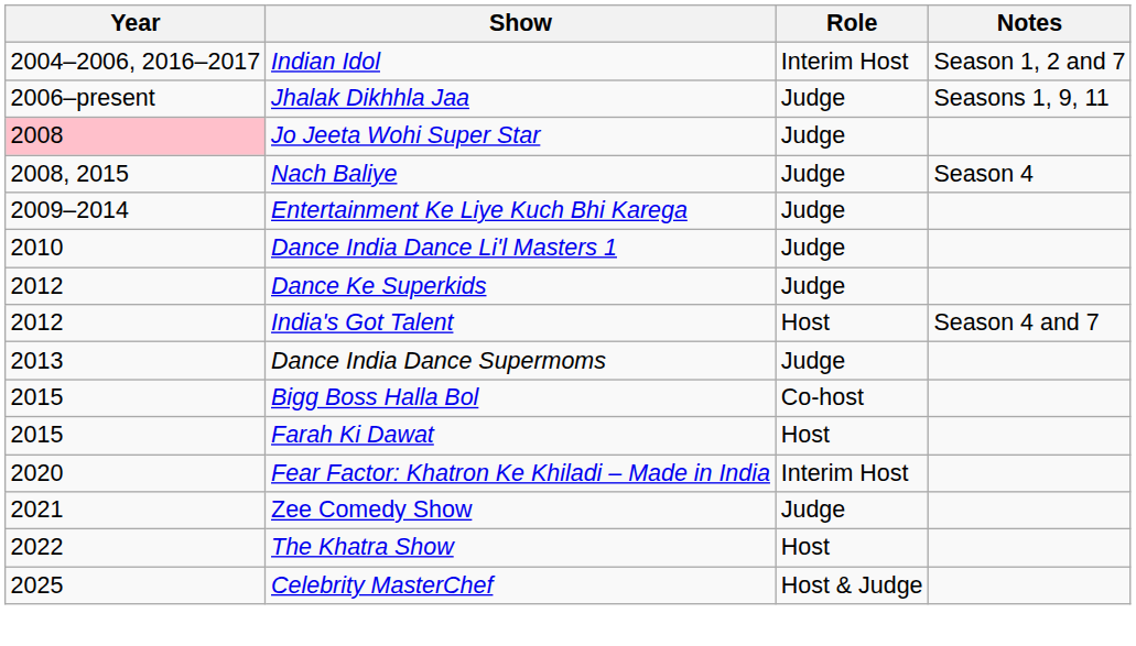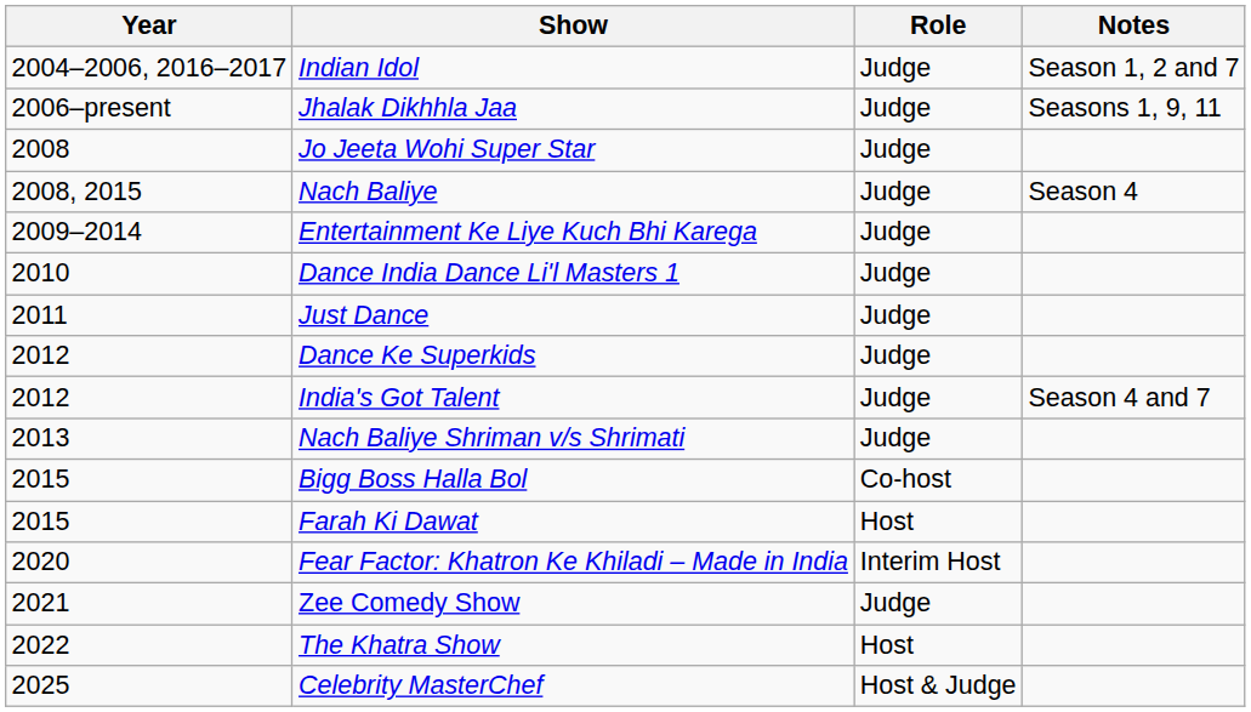 <table class="wikitable">
 <tr>
 <th>Year</th>
 <th>Show</th>
 <th>Role</th>
 <th>Notes</th>
 </tr>
 <tr>
 <td>2004–2006,  2016–2017</td>
 <td><a href='#'><em>Indian Idol</em></a></td>
-<td>Interim Host</td>
+<td>Judge</td>
 <td>Season 1, 2 and 7</td>
 </tr>
 <tr>
 <td>2006–present</td>
 <td><em><a href='#'>Jhalak Dikhhla Jaa</a></em></td>
 <td>Judge</td>
 <td>Seasons 1, 9, 11</td>
 </tr>
 <tr>
-<td style="background: pink;">2008</td>
+<td>2008</td>
 <td><em><a href='#'>Jo Jeeta Wohi Super Star</a></em></td>
 <td>Judge</td>
 <td></td>
 </tr>
 <tr>
 <td>2008, 2015</td>
 <td><em><a href='#'>Nach Baliye</a></em></td>
 <td>Judge</td>
 <td>Season 4</td>
 </tr>
 <tr>
 <td>2009–2014</td>
 <td><em><a href='#'>Entertainment Ke Liye Kuch Bhi Karega</a></em></td>
 <td>Judge</td>
 <td></td>
 </tr>
 <tr>
 <td>2010</td>
 <td><em><a href='#'>Dance India Dance Li'l Masters 1</a></em></td>
 <td>Judge</td>
 <td></td>
 </tr>
 <tr>
+<td>2011</td>
+<td><em><a href='#'>Just Dance</a></em></td>
+<td>Judge</td>
+<td></td>
+</tr>
+<tr>
 <td>2012</td>
 <td><em><a href='#'>Dance Ke Superkids</a></em></td>
 <td>Judge</td>
 <td></td>
 </tr>
 <tr>
 <td>2012</td>
 <td><em><a href='#'>India's Got Talent</a></em></td>
-<td>Host</td>
+<td>Judge</td>
 <td>Season 4 and 7</td>
 </tr>
 <tr>
 <td>2013</td>
-<td><em>Dance India Dance Supermoms</em></td>
+<td><em><a href='#'>Nach Baliye Shriman v/s Shrimati</a></em></td>
 <td>Judge</td>
 <td></td>
 </tr>
 <tr>
 <td>2015</td>
 <td><em><a href='#'>Bigg Boss Halla Bol</a></em></td>
 <td>Co-host</td>
 <td></td>
 </tr>
 <tr>
 <td>2015</td>
 <td><em><a href='#'>Farah Ki Dawat</a></em></td>
 <td>Host</td>
 <td></td>
 </tr>
 <tr>
 <td>2020</td>
 <td><em><a href='#'>Fear Factor: Khatron Ke Khiladi&nbsp;– Made in India</a></em></td>
 <td>Interim Host</td>
 <td></td>
 </tr>
 <tr>
 <td>2021</td>
 <td><a href='#'>Zee Comedy Show</a></td>
 <td>Judge</td>
 <td></td>
 </tr>
 <tr>
 <td>2022</td>
 <td><em><a href='#'>The Khatra Show</a></em></td>
 <td>Host</td>
 <td></td>
 </tr>
 <tr>
 <td>2025</td>
 <td><em><a href='#'>Celebrity MasterChef</a></em></td>
 <td>Host & Judge</td>
 <td></td>
 </tr>
 </table>
